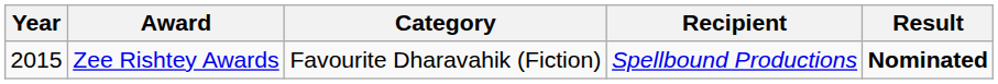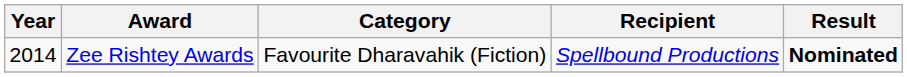 <table class="wikitable">
 <tr>
 <th>Year</th>
 <th>Award</th>
 <th>Category</th>
 <th>Recipient</th>
 <th>Result</th>
 </tr>
 <tr>
-<td>2015</td>
+<td>2014</td>
 <td><a href='#'>Zee Rishtey Awards</a></td>
 <td>Favourite Dharavahik (Fiction)</td>
 <td><em><a href='#'>Spellbound Productions</a></em></td>
 <td><strong>Nominated</strong></td>
 </tr>
 </table>
